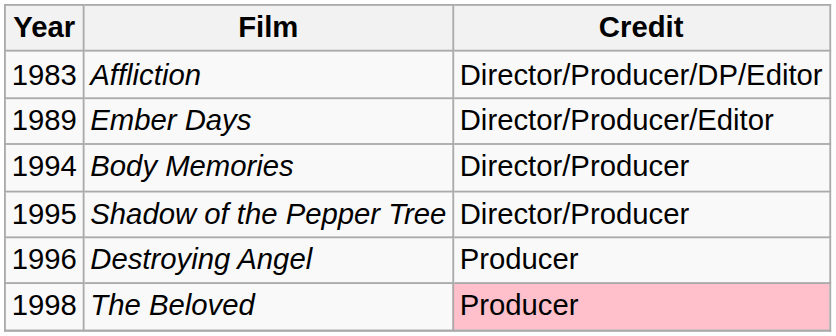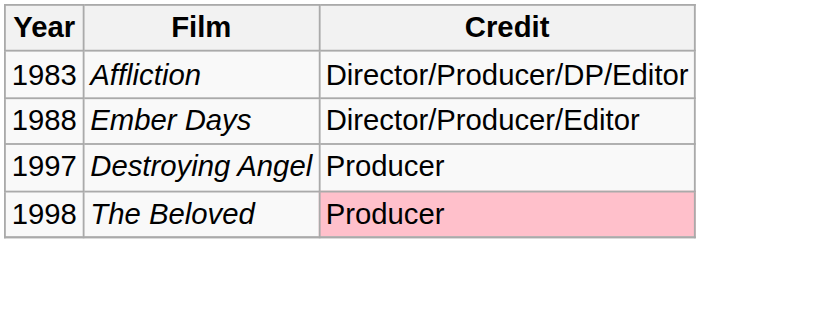 <table class="wikitable sortable">
 <tr>
 <th>Year</th>
 <th>Film</th>
 <th>Credit</th>
 </tr>
 <tr>
 <td>1983</td>
 <td><em>Affliction</em></td>
 <td>Director/Producer/DP/Editor</td>
 </tr>
 <tr>
-<td>1989</td>
+<td>1988</td>
 <td><em>Ember Days</em></td>
 <td>Director/Producer/Editor</td>
 </tr>
 <tr>
-<td>1994</td>
-<td><em>Body Memories</em></td>
-<td>Director/Producer</td>
-</tr>
-<tr>
-<td>1995</td>
-<td><em>Shadow of the Pepper Tree</em></td>
-<td>Director/Producer</td>
-</tr>
-<tr>
-<td>1996</td>
+<td>1997</td>
 <td><em>Destroying Angel</em></td>
 <td>Producer</td>
 </tr>
 <tr>
 <td>1998</td>
 <td><em>The Beloved</em></td>
 <td style="background: pink;">Producer</td>
 </tr>
 <tr>
 </tr>
 </table>
